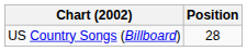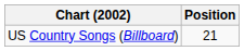 <table class="wikitable plainrowheaders">
 <tr>
 <th scope="col">Chart (2002)</th>
 <th scope="col">Position</th>
 </tr>
 <tr>
 <td>US <a href='#'>Country Songs</a> (<em><a href='#'>Billboard</a></em>)</td>
-<td align="center">28</td>
+<td align="center">21</td>
 </tr>
 </table>
